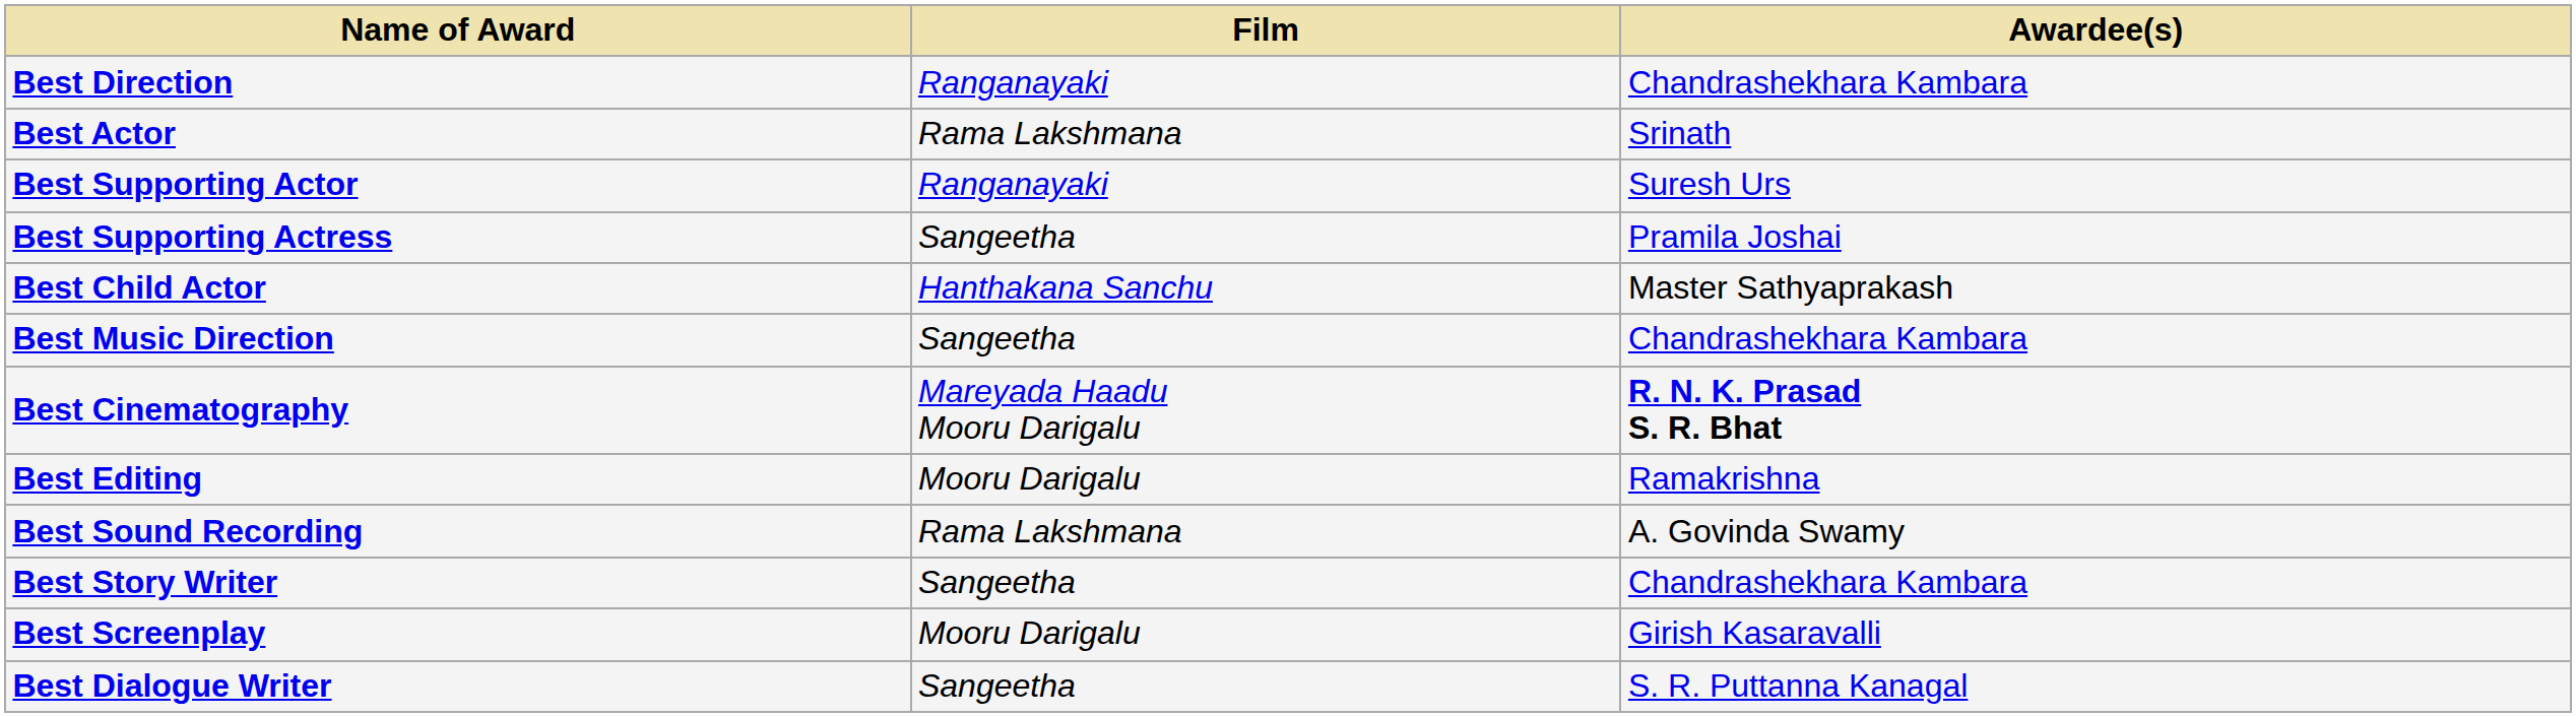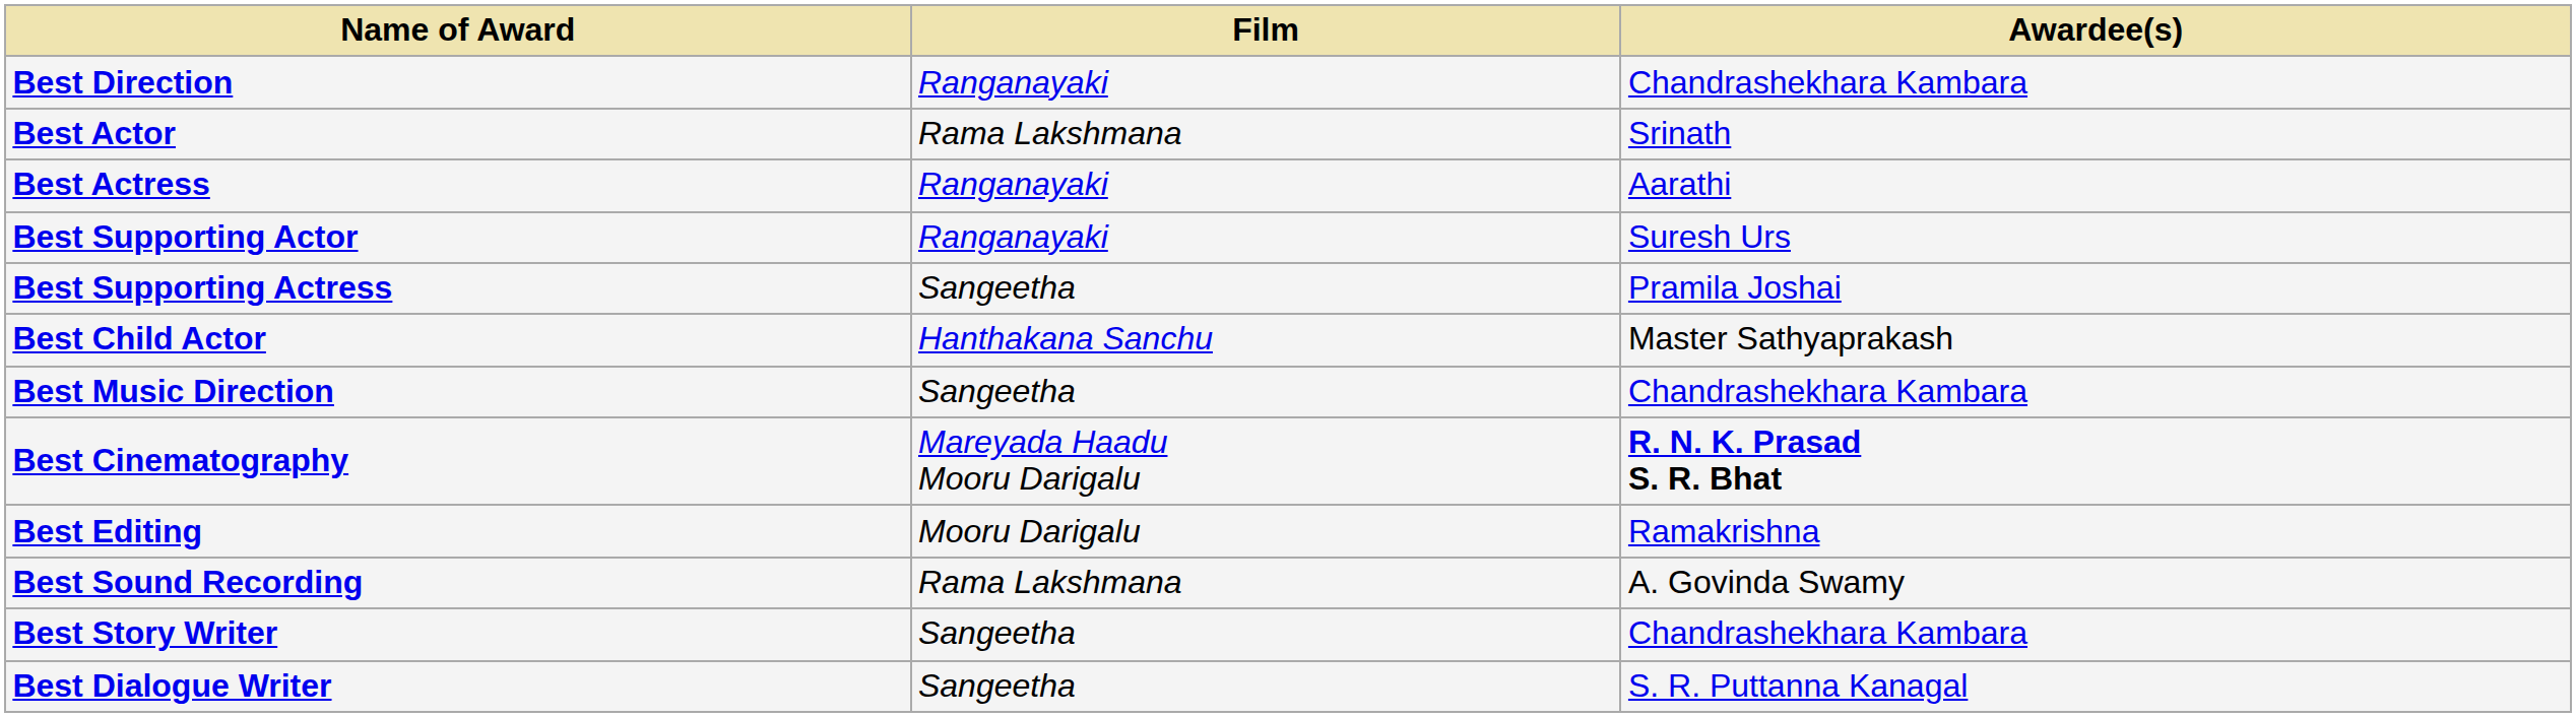 <table class="wikitable" style="width:100%;">
 <tr>
 <th style="background-color:#EFE4B0;">Name of Award</th>
 <th style="background-color:#EFE4B0;">Film</th>
 <th style="background-color:#EFE4B0;">Awardee(s)</th>
 </tr>
 <tr style="background-color:#F4F4F4">
 <td><strong><a href='#'>Best Direction</a></strong></td>
 <td><em><a href='#'>Ranganayaki</a></em></td>
 <td><a href='#'>Chandrashekhara Kambara</a></td>
 </tr>
 <tr style="background-color:#F4F4F4">
 <td><strong><a href='#'>Best Actor</a></strong></td>
 <td><em>Rama Lakshmana</em></td>
 <td><a href='#'>Srinath</a></td>
+</tr>
+<tr style="background-color:#F4F4F4">
+<td><strong><a href='#'>Best Actress</a></strong></td>
+<td><em><a href='#'>Ranganayaki</a></em></td>
+<td><a href='#'>Aarathi</a></td>
 </tr>
 <tr style="background-color:#F4F4F4">
 <td><strong><a href='#'>Best Supporting Actor</a></strong></td>
 <td><em><a href='#'>Ranganayaki</a></em></td>
 <td><a href='#'>Suresh Urs</a></td>
 </tr>
 <tr style="background-color:#F4F4F4">
 <td><strong><a href='#'>Best Supporting Actress</a></strong></td>
 <td><em>Sangeetha</em></td>
 <td><a href='#'>Pramila Joshai</a></td>
 </tr>
 <tr style="background-color:#F4F4F4">
 <td><strong><a href='#'>Best Child Actor</a></strong></td>
 <td><em><a href='#'>Hanthakana Sanchu</a></em></td>
 <td>Master Sathyaprakash</td>
 </tr>
 <tr style="background-color:#F4F4F4">
 <td><strong><a href='#'>Best Music Direction</a></strong></td>
 <td><em>Sangeetha</em></td>
 <td><a href='#'>Chandrashekhara Kambara</a></td>
 </tr>
 <tr style="background-color:#F4F4F4">
 <td><strong><a href='#'>Best Cinematography</a></strong></td>
 <td><em><a href='#'>Mareyada Haadu</a></em> <br> <em>Mooru Darigalu</em></td>
 <td><strong><a href='#'>R. N. K. Prasad</a> <br> S. R. Bhat</strong></td>
 </tr>
 <tr style="background-color:#F4F4F4">
 <td><strong><a href='#'>Best Editing</a></strong></td>
 <td><em>Mooru Darigalu</em></td>
 <td><a href='#'>Ramakrishna</a></td>
 </tr>
 <tr style="background-color:#F4F4F4">
 <td><strong><a href='#'>Best Sound Recording</a></strong></td>
 <td><em>Rama Lakshmana</em></td>
 <td>A. Govinda Swamy</td>
 </tr>
 <tr style="background-color:#F4F4F4">
 <td><strong><a href='#'>Best Story Writer</a></strong></td>
 <td><em>Sangeetha</em></td>
 <td><a href='#'>Chandrashekhara Kambara</a></td>
 </tr>
 <tr style="background-color:#F4F4F4">
-<td><strong><a href='#'>Best Screenplay</a></strong></td>
-<td><em>Mooru Darigalu</em></td>
-<td><a href='#'>Girish Kasaravalli</a></td>
-</tr>
-<tr style="background-color:#F4F4F4">
 <td><strong><a href='#'>Best Dialogue Writer</a></strong></td>
 <td><em>Sangeetha</em></td>
 <td><a href='#'>S. R. Puttanna Kanagal</a></td>
 </tr>
 <tr style="background-color:#F4F4F4">
 </tr>
 </table>
